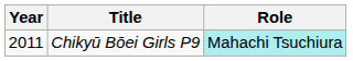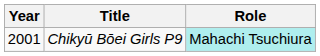 <table class="wikitable">
 <tr>
 <th>Year</th>
 <th>Title</th>
 <th>Role</th>
 </tr>
 <tr>
-<td>2011</td>
+<td>2001</td>
 <td><em>Chikyū Bōei Girls P9</em></td>
 <td style="background: paleturquoise;">Mahachi Tsuchiura</td>
 </tr>
 </table>
